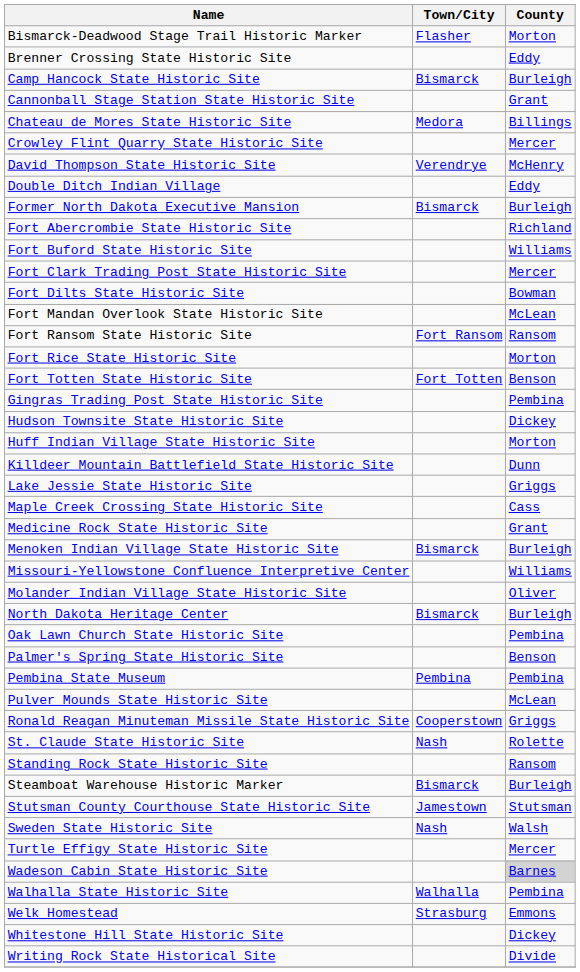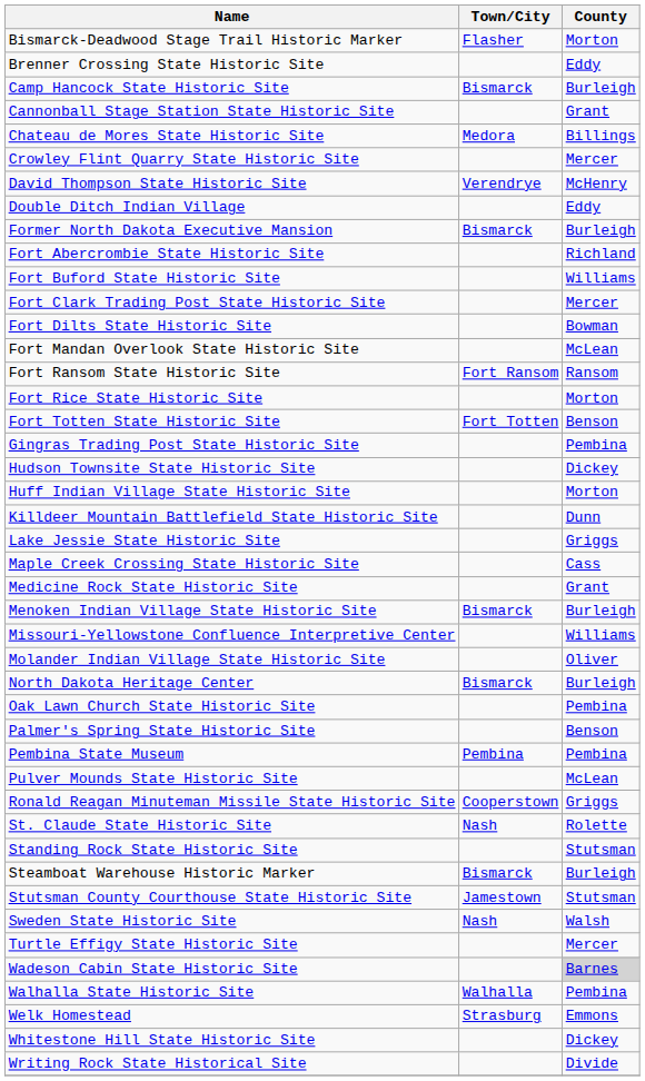 <table class="wikitable sortable">
 <tr>
 <th>Name</th>
 <th>Town/City</th>
 <th>County</th>
 </tr>
 <tr>
 <td>Bismarck-Deadwood Stage Trail Historic Marker</td>
 <td><a href='#'>Flasher</a></td>
 <td><a href='#'>Morton</a></td>
 </tr>
 <tr>
 <td>Brenner Crossing State Historic Site</td>
 <td></td>
 <td><a href='#'>Eddy</a></td>
 </tr>
 <tr>
 <td><a href='#'>Camp Hancock State Historic Site</a></td>
 <td><a href='#'>Bismarck</a></td>
 <td><a href='#'>Burleigh</a></td>
 </tr>
 <tr>
 <td><a href='#'>Cannonball Stage Station State Historic Site</a></td>
 <td></td>
 <td><a href='#'>Grant</a></td>
 </tr>
 <tr>
 <td><a href='#'>Chateau de Mores State Historic Site</a></td>
 <td><a href='#'>Medora</a></td>
 <td><a href='#'>Billings</a></td>
 </tr>
 <tr>
 <td><a href='#'>Crowley Flint Quarry State Historic Site</a></td>
 <td></td>
 <td><a href='#'>Mercer</a></td>
 </tr>
 <tr>
 <td><a href='#'>David Thompson State Historic Site</a></td>
 <td><a href='#'>Verendrye</a></td>
 <td><a href='#'>McHenry</a></td>
 </tr>
 <tr>
 <td><a href='#'>Double Ditch Indian Village</a></td>
 <td></td>
 <td><a href='#'>Eddy</a></td>
 </tr>
 <tr>
 <td><a href='#'>Former North Dakota Executive Mansion</a></td>
 <td><a href='#'>Bismarck</a></td>
 <td><a href='#'>Burleigh</a></td>
 </tr>
 <tr>
 <td><a href='#'>Fort Abercrombie State Historic Site</a></td>
 <td></td>
 <td><a href='#'>Richland</a></td>
 </tr>
 <tr>
 <td><a href='#'>Fort Buford State Historic Site</a></td>
 <td></td>
 <td><a href='#'>Williams</a></td>
 </tr>
 <tr>
 <td><a href='#'>Fort Clark Trading Post State Historic Site</a></td>
 <td></td>
 <td><a href='#'>Mercer</a></td>
 </tr>
 <tr>
 <td><a href='#'>Fort Dilts State Historic Site</a></td>
 <td></td>
 <td><a href='#'>Bowman</a></td>
 </tr>
 <tr>
 <td>Fort Mandan Overlook State Historic Site</td>
 <td></td>
 <td><a href='#'>McLean</a></td>
 </tr>
 <tr>
 <td>Fort Ransom State Historic Site</td>
 <td><a href='#'>Fort Ransom</a></td>
 <td><a href='#'>Ransom</a></td>
 </tr>
 <tr>
 <td><a href='#'>Fort Rice State Historic Site</a></td>
 <td></td>
 <td><a href='#'>Morton</a></td>
 </tr>
 <tr>
 <td><a href='#'>Fort Totten State Historic Site</a></td>
 <td><a href='#'>Fort Totten</a></td>
 <td><a href='#'>Benson</a></td>
 </tr>
 <tr>
 <td><a href='#'>Gingras Trading Post State Historic Site</a></td>
 <td></td>
 <td><a href='#'>Pembina</a></td>
 </tr>
 <tr>
 <td><a href='#'>Hudson Townsite State Historic Site</a></td>
 <td></td>
 <td><a href='#'>Dickey</a></td>
 </tr>
 <tr>
 <td><a href='#'>Huff Indian Village State Historic Site</a></td>
 <td></td>
 <td><a href='#'>Morton</a></td>
 </tr>
 <tr>
 <td><a href='#'>Killdeer Mountain Battlefield State Historic Site</a></td>
 <td></td>
 <td><a href='#'>Dunn</a></td>
 </tr>
 <tr>
 <td><a href='#'>Lake Jessie State Historic Site</a></td>
 <td></td>
 <td><a href='#'>Griggs</a></td>
 </tr>
 <tr>
 <td><a href='#'>Maple Creek Crossing State Historic Site</a></td>
 <td></td>
 <td><a href='#'>Cass</a></td>
 </tr>
 <tr>
 <td><a href='#'>Medicine Rock State Historic Site</a></td>
 <td></td>
 <td><a href='#'>Grant</a></td>
 </tr>
 <tr>
 <td><a href='#'>Menoken Indian Village State Historic Site</a></td>
 <td><a href='#'>Bismarck</a></td>
 <td><a href='#'>Burleigh</a></td>
 </tr>
 <tr>
 <td><a href='#'>Missouri-Yellowstone Confluence Interpretive Center</a></td>
 <td></td>
 <td><a href='#'>Williams</a></td>
 </tr>
 <tr>
 <td><a href='#'>Molander Indian Village State Historic Site</a></td>
 <td></td>
 <td><a href='#'>Oliver</a></td>
 </tr>
 <tr>
 <td><a href='#'>North Dakota Heritage Center</a></td>
 <td><a href='#'>Bismarck</a></td>
 <td><a href='#'>Burleigh</a></td>
 </tr>
 <tr>
 <td><a href='#'>Oak Lawn Church State Historic Site</a></td>
 <td></td>
 <td><a href='#'>Pembina</a></td>
 </tr>
 <tr>
 <td><a href='#'>Palmer's Spring State Historic Site</a></td>
 <td></td>
 <td><a href='#'>Benson</a></td>
 </tr>
 <tr>
 <td><a href='#'>Pembina State Museum</a></td>
 <td><a href='#'>Pembina</a></td>
 <td><a href='#'>Pembina</a></td>
 </tr>
 <tr>
 <td><a href='#'>Pulver Mounds State Historic Site</a></td>
 <td></td>
 <td><a href='#'>McLean</a></td>
 </tr>
 <tr>
 <td><a href='#'>Ronald Reagan Minuteman Missile State Historic Site</a></td>
 <td><a href='#'>Cooperstown</a></td>
 <td><a href='#'>Griggs</a></td>
 </tr>
 <tr>
 <td><a href='#'>St. Claude State Historic Site</a></td>
 <td><a href='#'>Nash</a></td>
 <td><a href='#'>Rolette</a></td>
 </tr>
 <tr>
 <td><a href='#'>Standing Rock State Historic Site</a></td>
 <td></td>
-<td><a href='#'>Ransom</a></td>
+<td><a href='#'>Stutsman</a></td>
 </tr>
 <tr>
 <td>Steamboat Warehouse Historic Marker</td>
 <td><a href='#'>Bismarck</a></td>
 <td><a href='#'>Burleigh</a></td>
 </tr>
 <tr>
 <td><a href='#'>Stutsman County Courthouse State Historic Site</a></td>
 <td><a href='#'>Jamestown</a></td>
 <td><a href='#'>Stutsman</a></td>
 </tr>
 <tr>
 <td><a href='#'>Sweden State Historic Site</a></td>
 <td><a href='#'>Nash</a></td>
 <td><a href='#'>Walsh</a></td>
 </tr>
 <tr>
 <td><a href='#'>Turtle Effigy State Historic Site</a></td>
 <td></td>
 <td><a href='#'>Mercer</a></td>
 </tr>
 <tr>
 <td><a href='#'>Wadeson Cabin State Historic Site</a></td>
 <td></td>
 <td style="background: lightgrey;"><a href='#'>Barnes</a></td>
 </tr>
 <tr>
 <td><a href='#'>Walhalla State Historic Site</a></td>
 <td><a href='#'>Walhalla</a></td>
 <td><a href='#'>Pembina</a></td>
 </tr>
 <tr>
 <td><a href='#'>Welk Homestead</a></td>
 <td><a href='#'>Strasburg</a></td>
 <td><a href='#'>Emmons</a></td>
 </tr>
 <tr>
 <td><a href='#'>Whitestone Hill State Historic Site</a></td>
 <td></td>
 <td><a href='#'>Dickey</a></td>
 </tr>
 <tr>
 <td><a href='#'>Writing Rock State Historical Site</a></td>
 <td></td>
 <td><a href='#'>Divide</a></td>
 </tr>
 <tr>
 </tr>
 </table>
